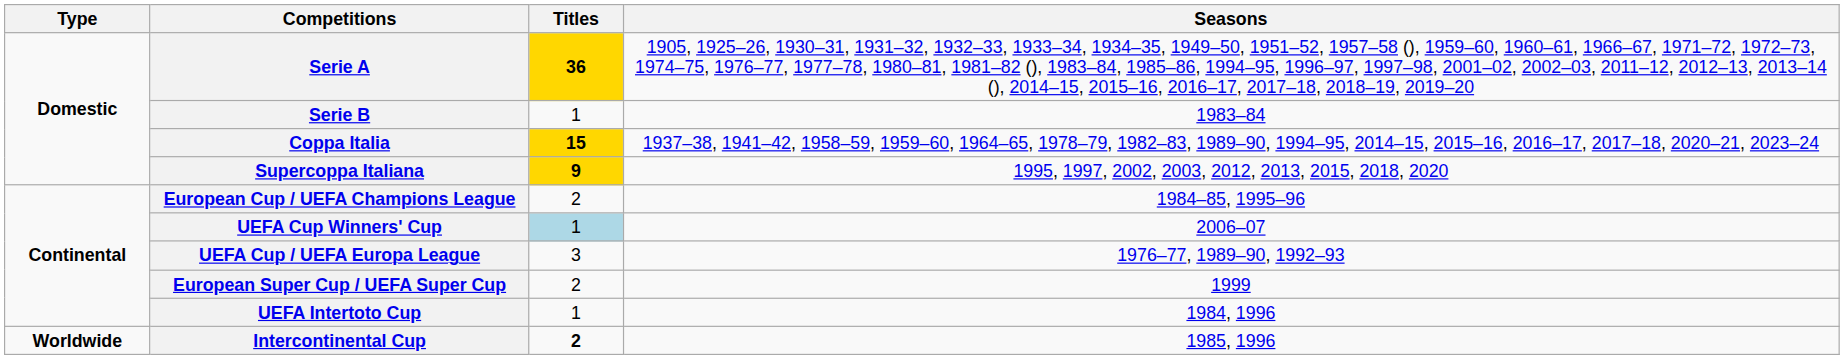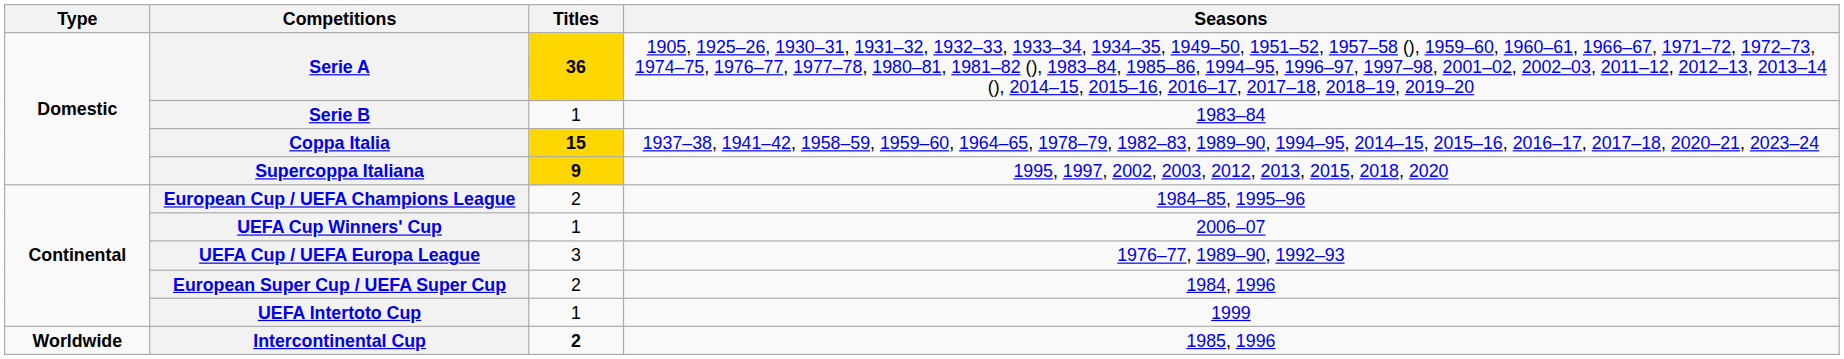 <table class="wikitable plainrowheaders" style="font-size:95%; text-align:center;">
 <tr>
 <th style="width: 1%;">Type</th>
 <th style="width: 6%;">Competitions</th>
 <th style="width: 1%;">Titles</th>
 <th style="width: 21%;">Seasons</th>
 </tr>
 <tr>
 <td rowspan="4"><strong>Domestic</strong></td>
 <th scope=col><a href='#'>Serie A</a></th>
 <td style="background:gold;"><strong>36</strong></td>
 <td><a href='#'>1905</a>, <a href='#'>1925–26</a>, <a href='#'>1930–31</a>, <a href='#'>1931–32</a>, <a href='#'>1932–33</a>, <a href='#'>1933–34</a>, <a href='#'>1934–35</a>, <a href='#'>1949–50</a>, <a href='#'>1951–52</a>, <a href='#'>1957–58</a> (), <a href='#'>1959–60</a>, <a href='#'>1960–61</a>, <a href='#'>1966–67</a>, <a href='#'>1971–72</a>, <a href='#'>1972–73</a>, <a href='#'>1974–75</a>, <a href='#'>1976–77</a>, <a href='#'>1977–78</a>, <a href='#'>1980–81</a>, <a href='#'>1981–82</a> (), <a href='#'>1983–84</a>, <a href='#'>1985–86</a>, <a href='#'>1994–95</a>, <a href='#'>1996–97</a>, <a href='#'>1997–98</a>, <a href='#'>2001–02</a>, <a href='#'>2002–03</a>, <a href='#'>2011–12</a>, <a href='#'>2012–13</a>, <a href='#'>2013–14</a> (), <a href='#'>2014–15</a>, <a href='#'>2015–16</a>, <a href='#'>2016–17</a>, <a href='#'>2017–18</a>, <a href='#'>2018–19</a>, <a href='#'>2019–20</a></td>
 </tr>
 <tr>
 <th scope=col><a href='#'>Serie B</a></th>
 <td style="text-align:center;">1</td>
 <td><a href='#'>1983–84</a></td>
 </tr>
 <tr>
 <th scope=col><a href='#'>Coppa Italia</a></th>
 <td style="background:gold;"><strong>15</strong></td>
 <td><a href='#'>1937–38</a>, <a href='#'>1941–42</a>, <a href='#'>1958–59</a>, <a href='#'>1959–60</a>, <a href='#'>1964–65</a>, <a href='#'>1978–79</a>, <a href='#'>1982–83</a>, <a href='#'>1989–90</a>, <a href='#'>1994–95</a>, <a href='#'>2014–15</a>, <a href='#'>2015–16</a>, <a href='#'>2016–17</a>, <a href='#'>2017–18</a>, <a href='#'>2020–21</a>, <a href='#'>2023–24</a></td>
 </tr>
 <tr>
 <th scope=col><a href='#'>Supercoppa Italiana</a></th>
 <td style="background:gold"><strong>9</strong></td>
 <td><a href='#'>1995</a>, <a href='#'>1997</a>, <a href='#'>2002</a>, <a href='#'>2003</a>, <a href='#'>2012</a>, <a href='#'>2013</a>, <a href='#'>2015</a>, <a href='#'>2018</a>, <a href='#'>2020</a></td>
 </tr>
 <tr>
 <td rowspan="5"><strong>Continental</strong></td>
 <th scope=col><a href='#'>European Cup / UEFA Champions League</a></th>
 <td style="text-align:center;">2</td>
 <td><a href='#'>1984–85</a>, <a href='#'>1995–96</a></td>
 </tr>
 <tr>
 <th scope=col><a href='#'>UEFA Cup Winners' Cup</a></th>
-<td style="background: lightblue; text-align:center;">1</td>
+<td style="text-align:center;">1</td>
 <td><a href='#'>2006–07</a></td>
 </tr>
 <tr>
 <th scope=col><a href='#'>UEFA Cup / UEFA Europa League</a></th>
 <td style="text-align:center;">3</td>
 <td><a href='#'>1976–77</a>, <a href='#'>1989–90</a>, <a href='#'>1992–93</a></td>
 </tr>
 <tr>
 <th scope=col><a href='#'>European Super Cup / UEFA Super Cup</a></th>
 <td style="text-align:center;">2</td>
-<td><a href='#'>1999</a></td>
+<td><a href='#'>1984</a>, <a href='#'>1996</a></td>
 </tr>
 <tr>
 <th scope=col><a href='#'>UEFA Intertoto Cup</a></th>
 <td style="text-align:center;">1</td>
-<td><a href='#'>1984</a>, <a href='#'>1996</a></td>
+<td><a href='#'>1999</a></td>
 </tr>
 <tr>
 <td><strong>Worldwide</strong></td>
 <th scope=col><a href='#'>Intercontinental Cup</a></th>
 <td style="text-align:center;"><strong>2</strong></td>
 <td><a href='#'>1985</a>, <a href='#'>1996</a></td>
 </tr>
 </table>
